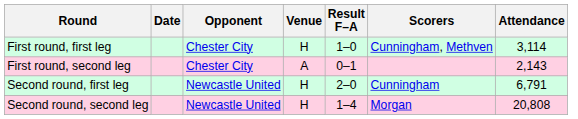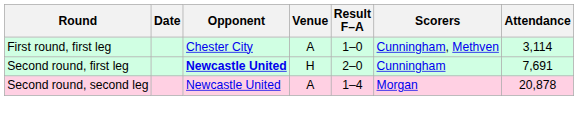 <table class="wikitable sortable" style="text-align:center;">
 <tr>
 <th>Round</th>
 <th>Date</th>
 <th>Opponent</th>
 <th>Venue</th>
 <th>Result<br>F–A</th>
 <th class=unsortable>Scorers</th>
 <th>Attendance</th>
 </tr>
 <tr bgcolor="#d0ffe3">
 <td align=left>First round, first leg</td>
 <td></td>
 <td align=left><a href='#'>Chester City</a></td>
-<td>H</td>
+<td>A</td>
 <td>1–0</td>
 <td align=left><a href='#'>Cunningham</a>, <a href='#'>Methven</a></td>
 <td>3,114</td>
 </tr>
-<tr bgcolor="#ffd0e3">
-<td align=left>First round, second leg</td>
-<td></td>
-<td align=left><a href='#'>Chester City</a></td>
-<td>A</td>
-<td>0–1</td>
-<td></td>
-<td>2,143</td>
-</tr>
 <tr bgcolor="#d0ffe3">
 <td align=left>Second round, first leg</td>
 <td></td>
-<td align=left><a href='#'>Newcastle United</a></td>
+<td align=left><strong><a href='#'>Newcastle United</a></strong></td>
 <td>H</td>
 <td>2–0</td>
 <td align=left><a href='#'>Cunningham</a></td>
-<td>6,791</td>
+<td>7,691</td>
 </tr>
 <tr bgcolor="#ffd0e3">
 <td align=left>Second round, second leg</td>
 <td></td>
 <td align=left><a href='#'>Newcastle United</a></td>
-<td>H</td>
+<td>A</td>
 <td>1–4</td>
 <td align=left><a href='#'>Morgan</a></td>
-<td>20,808</td>
+<td>20,878</td>
 </tr>
 </table>
